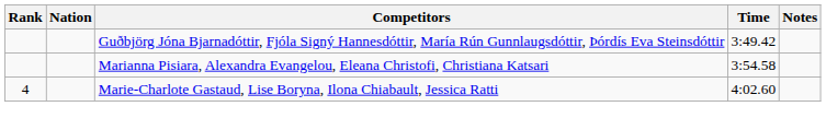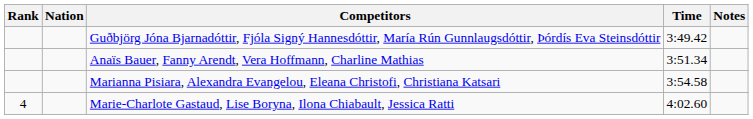 <table class="wikitable sortable" style="text-align:center; font-size:95%">
 <tr>
 <th>Rank</th>
 <th>Nation</th>
 <th>Competitors</th>
 <th>Time</th>
 <th>Notes</th>
 </tr>
 <tr>
 <td></td>
 <td align=left></td>
 <td align=left><a href='#'>Guðbjörg Jóna Bjarnadóttir</a>, <a href='#'>Fjóla Signý Hannesdóttir</a>, <a href='#'>María Rún Gunnlaugsdóttir</a>, <a href='#'>Þórdís Eva Steinsdóttir</a></td>
 <td>3:49.42</td>
 <td></td>
 </tr>
 <tr>
 <td></td>
 <td align=left></td>
+<td align=left><a href='#'>Anaïs Bauer</a>, <a href='#'>Fanny Arendt</a>, <a href='#'>Vera Hoffmann</a>, <a href='#'>Charline Mathias</a></td>
+<td>3:51.34</td>
+<td></td>
+</tr>
+<tr>
+<td></td>
+<td align=left></td>
 <td align=left><a href='#'>Marianna Pisiara</a>, <a href='#'>Alexandra Evangelou</a>, <a href='#'>Eleana Christofi</a>, <a href='#'>Christiana Katsari</a></td>
 <td>3:54.58</td>
 <td></td>
 </tr>
 <tr>
 <td>4</td>
 <td align=left></td>
 <td align=left><a href='#'>Marie-Charlote Gastaud</a>, <a href='#'>Lise Boryna</a>, <a href='#'>Ilona Chiabault</a>, <a href='#'>Jessica Ratti</a></td>
 <td>4:02.60</td>
 <td></td>
 </tr>
 </table>
